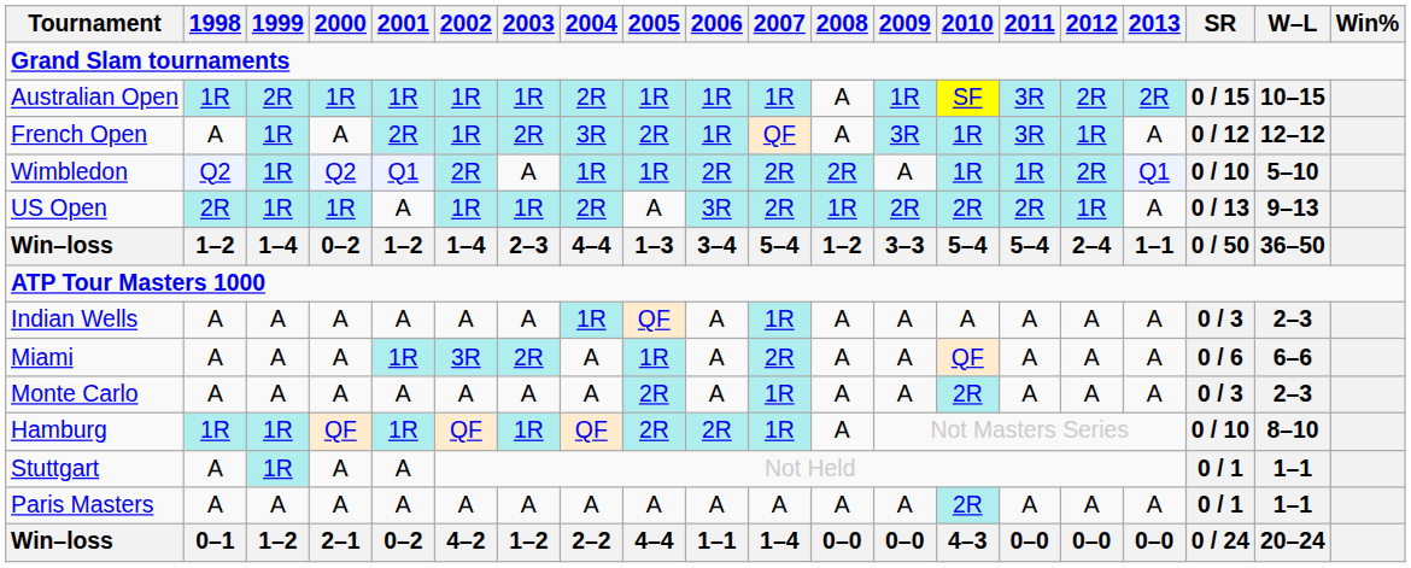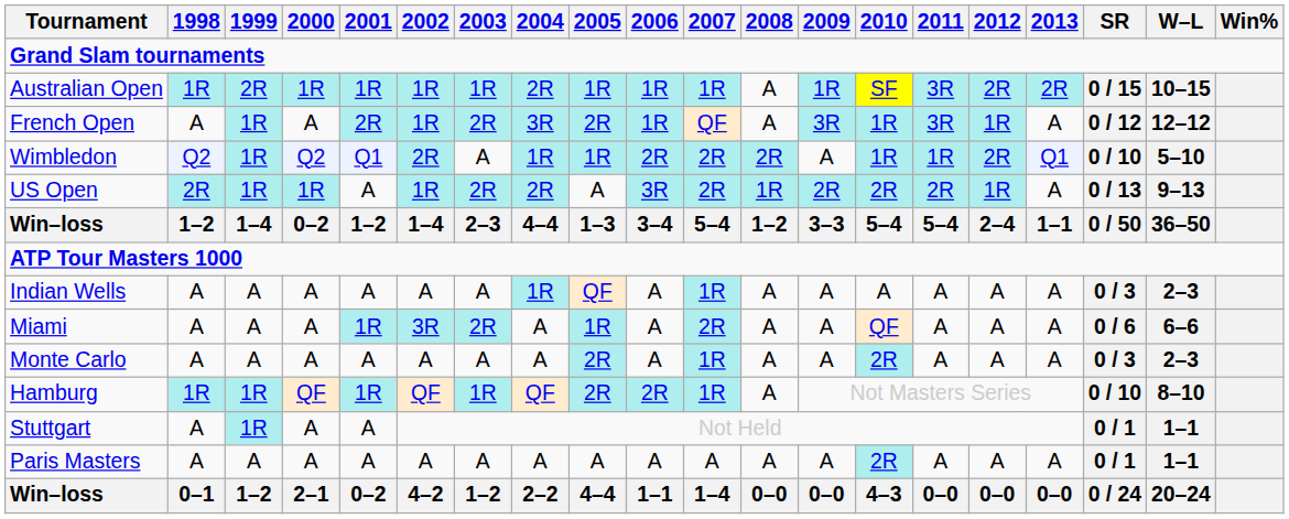 <table class=wikitable style=text-align:center>
 <tr>
 <th>Tournament</th>
 <th><a href='#'>1998</a></th>
 <th><a href='#'>1999</a></th>
 <th><a href='#'>2000</a></th>
 <th><a href='#'>2001</a></th>
 <th><a href='#'>2002</a></th>
 <th><a href='#'>2003</a></th>
 <th><a href='#'>2004</a></th>
 <th><a href='#'>2005</a></th>
 <th><a href='#'>2006</a></th>
 <th><a href='#'>2007</a></th>
 <th><a href='#'>2008</a></th>
 <th><a href='#'>2009</a></th>
 <th><a href='#'>2010</a></th>
 <th><a href='#'>2011</a></th>
 <th><a href='#'>2012</a></th>
 <th><a href='#'>2013</a></th>
 <th>SR</th>
 <th>W–L</th>
 <th>Win%</th>
 </tr>
 <tr>
 <td colspan=25 style=text-align:left><a href='#'><strong>Grand Slam tournaments</strong></a></td>
 </tr>
 <tr>
 <td align=left><a href='#'>Australian Open</a></td>
 <td bgcolor=afeeee><a href='#'>1R</a></td>
 <td bgcolor=afeeee><a href='#'>2R</a></td>
 <td bgcolor=afeeee><a href='#'>1R</a></td>
 <td bgcolor=afeeee><a href='#'>1R</a></td>
 <td bgcolor=afeeee><a href='#'>1R</a></td>
 <td bgcolor=afeeee><a href='#'>1R</a></td>
 <td bgcolor=afeeee><a href='#'>2R</a></td>
 <td bgcolor=afeeee><a href='#'>1R</a></td>
 <td bgcolor=afeeee><a href='#'>1R</a></td>
 <td bgcolor=afeeee><a href='#'>1R</a></td>
 <td>A</td>
 <td bgcolor=afeeee><a href='#'>1R</a></td>
 <td bgcolor=yellow><a href='#'>SF</a></td>
 <td bgcolor=afeeee><a href='#'>3R</a></td>
 <td bgcolor=afeeee><a href='#'>2R</a></td>
 <td bgcolor=afeeee><a href='#'>2R</a></td>
 <th>0 / 15</th>
 <th>10–15</th>
 <th></th>
 </tr>
 <tr>
 <td align=left><a href='#'>French Open</a></td>
 <td>A</td>
 <td bgcolor=afeeee><a href='#'>1R</a></td>
 <td>A</td>
 <td bgcolor=afeeee><a href='#'>2R</a></td>
 <td bgcolor=afeeee><a href='#'>1R</a></td>
 <td bgcolor=afeeee><a href='#'>2R</a></td>
 <td bgcolor=afeeee><a href='#'>3R</a></td>
 <td bgcolor=afeeee><a href='#'>2R</a></td>
 <td bgcolor=afeeee><a href='#'>1R</a></td>
 <td bgcolor=ffebcd><a href='#'>QF</a></td>
 <td>A</td>
 <td bgcolor=afeeee><a href='#'>3R</a></td>
 <td bgcolor=afeeee><a href='#'>1R</a></td>
 <td bgcolor=afeeee><a href='#'>3R</a></td>
 <td bgcolor=afeeee><a href='#'>1R</a></td>
 <td>A</td>
 <th>0 / 12</th>
 <th>12–12</th>
 <th></th>
 </tr>
 <tr>
 <td align=left><a href='#'>Wimbledon</a></td>
 <td bgcolor=ecf2ff><a href='#'>Q2</a></td>
 <td bgcolor=afeeee><a href='#'>1R</a></td>
 <td bgcolor=ecf2ff><a href='#'>Q2</a></td>
 <td bgcolor=ecf2ff><a href='#'>Q1</a></td>
 <td bgcolor=afeeee><a href='#'>2R</a></td>
 <td>A</td>
 <td bgcolor=afeeee><a href='#'>1R</a></td>
 <td bgcolor=afeeee><a href='#'>1R</a></td>
 <td bgcolor=afeeee><a href='#'>2R</a></td>
 <td bgcolor=afeeee><a href='#'>2R</a></td>
 <td bgcolor=afeeee><a href='#'>2R</a></td>
 <td>A</td>
 <td bgcolor=afeeee><a href='#'>1R</a></td>
 <td bgcolor=afeeee><a href='#'>1R</a></td>
 <td bgcolor=afeeee><a href='#'>2R</a></td>
 <td bgcolor=ecf2ff><a href='#'>Q1</a></td>
 <th>0 / 10</th>
 <th>5–10</th>
 <th></th>
 </tr>
 <tr>
 <td align=left><a href='#'>US Open</a></td>
 <td bgcolor=afeeee><a href='#'>2R</a></td>
 <td bgcolor=afeeee><a href='#'>1R</a></td>
 <td bgcolor=afeeee><a href='#'>1R</a></td>
 <td>A</td>
 <td bgcolor=afeeee><a href='#'>1R</a></td>
-<td bgcolor=afeeee><a href='#'>1R</a></td>
+<td bgcolor=afeeee><a href='#'>2R</a></td>
 <td bgcolor=afeeee><a href='#'>2R</a></td>
 <td>A</td>
 <td bgcolor=afeeee><a href='#'>3R</a></td>
 <td bgcolor=afeeee><a href='#'>2R</a></td>
 <td bgcolor=afeeee><a href='#'>1R</a></td>
 <td bgcolor=afeeee><a href='#'>2R</a></td>
 <td bgcolor=afeeee><a href='#'>2R</a></td>
 <td bgcolor=afeeee><a href='#'>2R</a></td>
 <td bgcolor=afeeee><a href='#'>1R</a></td>
 <td>A</td>
 <th>0 / 13</th>
 <th>9–13</th>
 <th></th>
 </tr>
 <tr>
 <th style=text-align:left>Win–loss</th>
 <th>1–2</th>
 <th>1–4</th>
 <th>0–2</th>
 <th>1–2</th>
 <th>1–4</th>
 <th>2–3</th>
 <th>4–4</th>
 <th>1–3</th>
 <th>3–4</th>
 <th>5–4</th>
 <th>1–2</th>
 <th>3–3</th>
 <th>5–4</th>
 <th>5–4</th>
 <th>2–4</th>
 <th>1–1</th>
 <th>0 / 50</th>
 <th>36–50</th>
 <th></th>
 </tr>
 <tr>
 <td colspan=25 style=text-align:left><strong><a href='#'>ATP Tour Masters 1000</a></strong></td>
 </tr>
 <tr>
 <td align=left><a href='#'>Indian Wells</a></td>
 <td>A</td>
 <td>A</td>
 <td>A</td>
 <td>A</td>
 <td>A</td>
 <td>A</td>
 <td bgcolor=afeeee><a href='#'>1R</a></td>
 <td bgcolor=ffebcd><a href='#'>QF</a></td>
 <td>A</td>
 <td bgcolor=afeeee><a href='#'>1R</a></td>
 <td>A</td>
 <td>A</td>
 <td>A</td>
 <td>A</td>
 <td>A</td>
 <td>A</td>
 <th>0 / 3</th>
 <th>2–3</th>
 <th></th>
 </tr>
 <tr>
 <td align=left><a href='#'>Miami</a></td>
 <td>A</td>
 <td>A</td>
 <td>A</td>
 <td bgcolor=afeeee><a href='#'>1R</a></td>
 <td bgcolor=afeeee><a href='#'>3R</a></td>
 <td bgcolor=afeeee><a href='#'>2R</a></td>
 <td>A</td>
 <td bgcolor=afeeee><a href='#'>1R</a></td>
 <td>A</td>
 <td bgcolor=afeeee><a href='#'>2R</a></td>
 <td>A</td>
 <td>A</td>
 <td bgcolor=ffebcd><a href='#'>QF</a></td>
 <td>A</td>
 <td>A</td>
 <td>A</td>
 <th>0 / 6</th>
 <th>6–6</th>
 <th></th>
 </tr>
 <tr>
 <td align=left><a href='#'>Monte Carlo</a></td>
 <td>A</td>
 <td>A</td>
 <td>A</td>
 <td>A</td>
 <td>A</td>
 <td>A</td>
 <td>A</td>
 <td bgcolor=afeeee><a href='#'>2R</a></td>
 <td>A</td>
 <td bgcolor=afeeee><a href='#'>1R</a></td>
 <td>A</td>
 <td>A</td>
 <td bgcolor=afeeee><a href='#'>2R</a></td>
 <td>A</td>
 <td>A</td>
 <td>A</td>
 <th>0 / 3</th>
 <th>2–3</th>
 <th></th>
 </tr>
 <tr>
 <td align=left><a href='#'>Hamburg</a></td>
 <td bgcolor=afeeee><a href='#'>1R</a></td>
 <td bgcolor=afeeee><a href='#'>1R</a></td>
 <td bgcolor=ffebcd><a href='#'>QF</a></td>
 <td bgcolor=afeeee><a href='#'>1R</a></td>
 <td bgcolor=ffebcd><a href='#'>QF</a></td>
 <td bgcolor=afeeee><a href='#'>1R</a></td>
 <td bgcolor=ffebcd><a href='#'>QF</a></td>
 <td bgcolor=afeeee><a href='#'>2R</a></td>
 <td bgcolor=afeeee><a href='#'>2R</a></td>
 <td bgcolor=afeeee><a href='#'>1R</a></td>
 <td>A</td>
 <td align="center" colspan="5" style="color:#cccccc;">Not Masters Series</td>
 <th>0 / 10</th>
 <th>8–10</th>
 <th></th>
 </tr>
 <tr>
 <td align=left><a href='#'>Stuttgart</a></td>
 <td>A</td>
 <td bgcolor=afeeee><a href='#'>1R</a></td>
 <td>A</td>
 <td>A</td>
 <td align="center" colspan="12" style="color:#cccccc;">Not Held</td>
 <th>0 / 1</th>
 <th>1–1</th>
 <th></th>
 </tr>
 <tr>
 <td align=left><a href='#'>Paris Masters</a></td>
 <td>A</td>
 <td>A</td>
 <td>A</td>
 <td>A</td>
 <td>A</td>
 <td>A</td>
 <td>A</td>
 <td>A</td>
 <td>A</td>
 <td>A</td>
 <td>A</td>
 <td>A</td>
 <td bgcolor=afeeee><a href='#'>2R</a></td>
 <td>A</td>
 <td>A</td>
 <td>A</td>
 <th>0 / 1</th>
 <th>1–1</th>
 <th></th>
 </tr>
 <tr>
 <th style=text-align:left>Win–loss</th>
 <th>0–1</th>
 <th>1–2</th>
 <th>2–1</th>
 <th>0–2</th>
 <th>4–2</th>
 <th>1–2</th>
 <th>2–2</th>
 <th>4–4</th>
 <th>1–1</th>
 <th>1–4</th>
 <th>0–0</th>
 <th>0–0</th>
 <th>4–3</th>
 <th>0–0</th>
 <th>0–0</th>
 <th>0–0</th>
 <th>0 / 24</th>
 <th>20–24</th>
 <th></th>
 </tr>
 </table>
